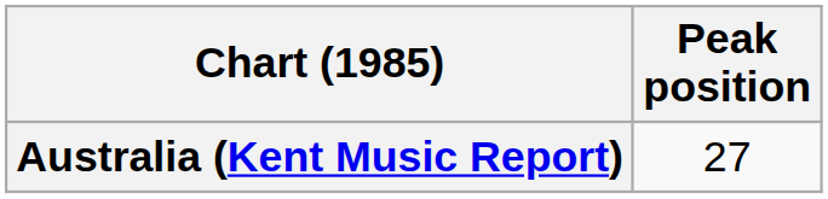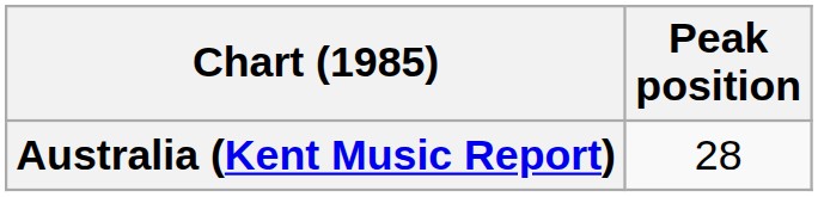 <table class="wikitable plainrowheaders" style="text-align:center">
 <tr>
 <th>Chart (1985)</th>
 <th>Peak<br>position</th>
 </tr>
 <tr>
 <th scope="row">Australia (<a href='#'>Kent Music Report</a>)</th>
-<td>27</td>
+<td>28</td>
 </tr>
 </table>
